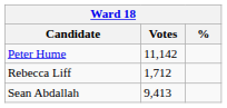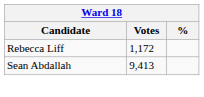 <table class="wikitable">
 <tr>
 <th colspan="3"><a href='#'>Ward 18</a></th>
 </tr>
 <tr>
 <th style="width: 170px">Candidate</th>
 <th style="width: 50px">Votes</th>
 <th style="width: 40px">%</th>
 </tr>
 <tr>
-<td><a href='#'>Peter Hume</a></td>
-<td>11,142</td>
-<td></td>
-</tr>
-<tr>
 <td>Rebecca Liff</td>
-<td>1,712</td>
+<td>1,172</td>
 <td></td>
 </tr>
 <tr>
 <td>Sean Abdallah</td>
 <td>9,413</td>
 <td></td>
 </tr>
 </table>
